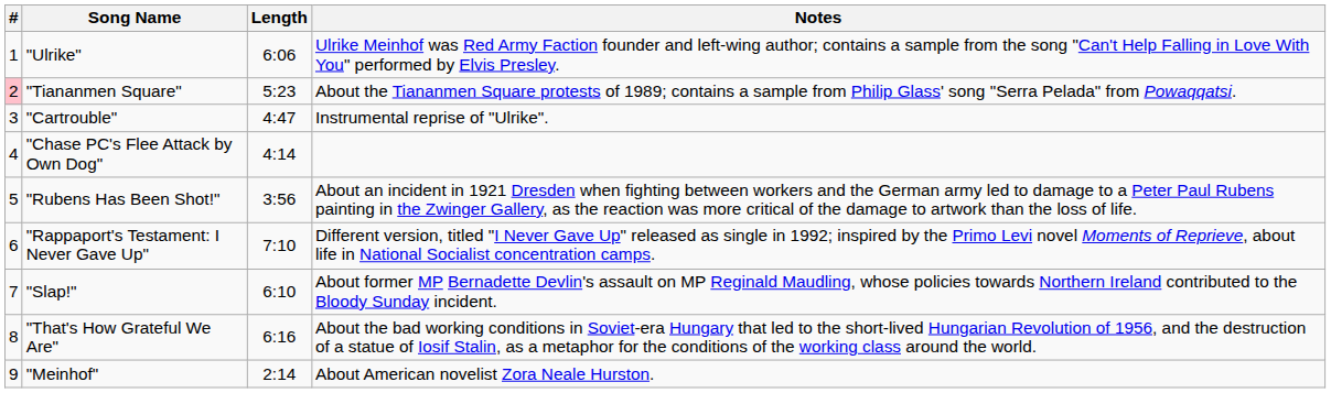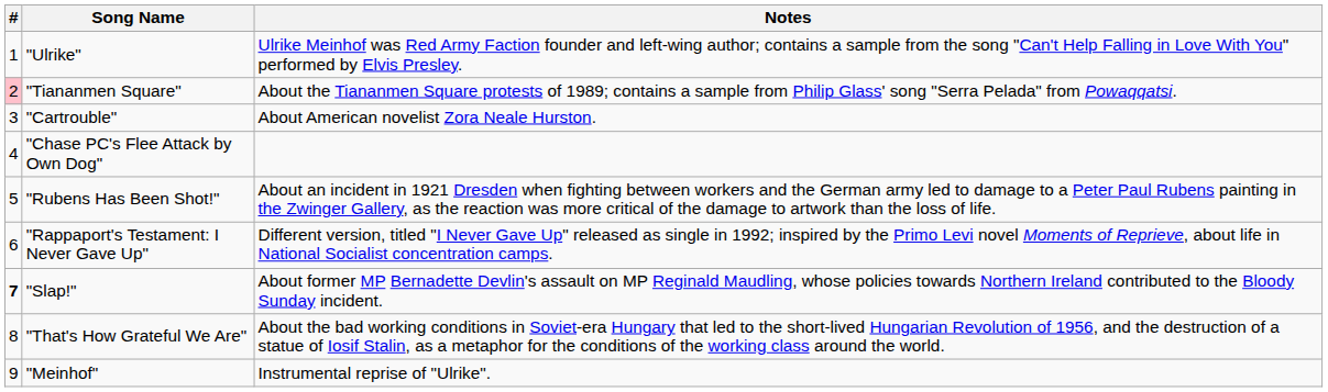 <table class="wikitable">
 <tr>
 <th>#</th>
 <th>Song Name</th>
-<th>Length</th>
 <th>Notes</th>
 </tr>
 <tr>
 <td>1</td>
 <td>"Ulrike"</td>
-<td align="center">6:06</td>
 <td><a href='#'>Ulrike Meinhof</a> was <a href='#'>Red Army Faction</a> founder and left-wing author; contains a sample from the song "<a href='#'>Can't Help Falling in Love With You</a>" performed by <a href='#'>Elvis Presley</a>.</td>
 </tr>
 <tr>
 <td style="background: pink;">2</td>
 <td>"Tiananmen Square"</td>
-<td align="center">5:23</td>
 <td>About the <a href='#'>Tiananmen Square protests</a> of 1989; contains a sample from <a href='#'>Philip Glass</a>' song "Serra Pelada" from <em><a href='#'>Powaqqatsi</a></em>.</td>
 </tr>
 <tr>
 <td>3</td>
 <td>"Cartrouble"</td>
-<td align="center">4:47</td>
-<td>Instrumental reprise of "Ulrike".</td>
+<td>About American novelist <a href='#'>Zora Neale Hurston</a>.</td>
 </tr>
 <tr>
 <td>4</td>
 <td>"Chase PC's Flee Attack by Own Dog"</td>
-<td align="center">4:14</td>
 <td></td>
 </tr>
 <tr>
 <td>5</td>
 <td>"Rubens Has Been Shot!"</td>
-<td align="center">3:56</td>
 <td>About an incident in 1921 <a href='#'>Dresden</a> when fighting between workers and the German army led to damage to a <a href='#'>Peter Paul Rubens</a> painting in <a href='#'>the Zwinger Gallery</a>, as the reaction was more critical of the damage to artwork than the loss of life.</td>
 </tr>
 <tr>
 <td>6</td>
 <td>"Rappaport's Testament: I Never Gave Up"</td>
-<td align="center">7:10</td>
 <td>Different version, titled "<a href='#'>I Never Gave Up</a>" released as single in 1992; inspired by the <a href='#'>Primo Levi</a> novel <em><a href='#'>Moments of Reprieve</a></em>, about life in <a href='#'>National Socialist concentration camps</a>.</td>
 </tr>
 <tr>
-<td>7</td>
+<td><strong>7</strong></td>
 <td>"Slap!"</td>
-<td align="center">6:10</td>
 <td>About former <a href='#'>MP</a> <a href='#'>Bernadette Devlin</a>'s assault on MP <a href='#'>Reginald Maudling</a>, whose policies towards <a href='#'>Northern Ireland</a> contributed to the <a href='#'>Bloody Sunday</a> incident.</td>
 </tr>
 <tr>
 <td>8</td>
 <td>"That's How Grateful We Are"</td>
-<td align="center">6:16</td>
 <td>About the bad working conditions in <a href='#'>Soviet</a>-era <a href='#'>Hungary</a> that led to the short-lived <a href='#'>Hungarian Revolution of 1956</a>, and the destruction of a statue of <a href='#'>Iosif Stalin</a>, as a metaphor for the conditions of the <a href='#'>working class</a> around the world.</td>
 </tr>
 <tr>
 <td>9</td>
 <td>"Meinhof"</td>
-<td align="center">2:14</td>
-<td>About American novelist <a href='#'>Zora Neale Hurston</a>.</td>
+<td>Instrumental reprise of "Ulrike".</td>
 </tr>
 </table>
